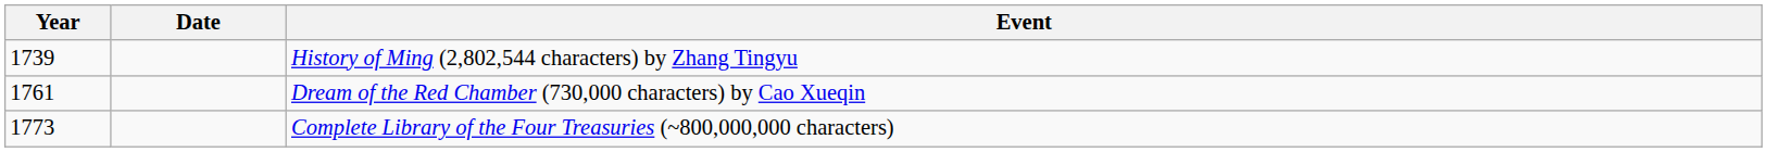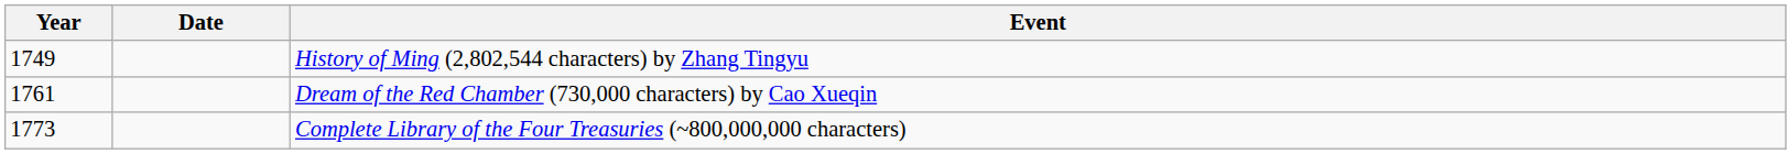 <table class="wikitable" style="width:100%;">
 <tr>
 <th style="width:6%">Year</th>
 <th style="width:10%">Date</th>
 <th>Event</th>
 </tr>
 <tr>
-<td>1739</td>
+<td>1749</td>
 <td></td>
 <td><em><a href='#'>History of Ming</a></em> (2,802,544 characters) by <a href='#'>Zhang Tingyu</a></td>
 </tr>
 <tr>
 <td>1761</td>
 <td></td>
 <td><em><a href='#'>Dream of the Red Chamber</a></em> (730,000 characters) by <a href='#'>Cao Xueqin</a></td>
 </tr>
 <tr>
 <td>1773</td>
 <td></td>
 <td><em><a href='#'>Complete Library of the Four Treasuries</a></em> (~800,000,000 characters)</td>
 </tr>
 </table>
